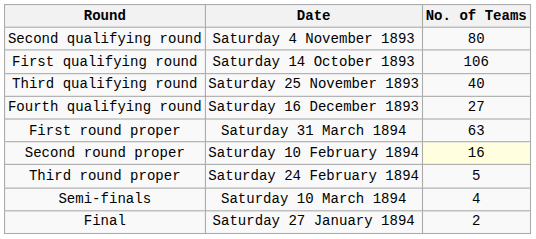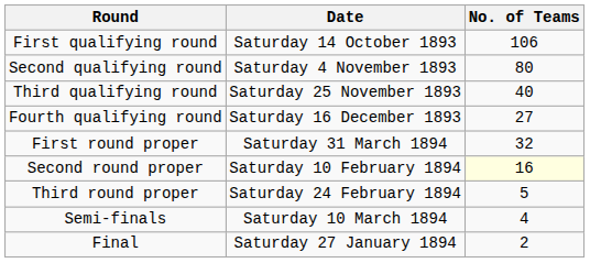 <table class="wikitable" style="text-align: center">
 <tr>
 <th>Round</th>
 <th>Date</th>
 <th>No. of Teams</th>
 </tr>
 <tr>
+<td>First qualifying round</td>
+<td>Saturday 14 October 1893</td>
+<td>106</td>
+</tr>
+<tr>
 <td>Second qualifying round</td>
 <td>Saturday 4 November 1893</td>
 <td>80</td>
-</tr>
-<tr>
-<td>First qualifying round</td>
-<td>Saturday 14 October 1893</td>
-<td>106</td>
 </tr>
 <tr>
 <td>Third qualifying round</td>
 <td>Saturday 25 November 1893</td>
 <td>40</td>
 </tr>
 <tr>
 <td>Fourth qualifying round</td>
 <td>Saturday 16 December 1893</td>
 <td>27</td>
 </tr>
 <tr>
 <td>First round proper</td>
 <td>Saturday 31 March 1894</td>
-<td>63</td>
+<td>32</td>
 </tr>
 <tr>
 <td>Second round proper</td>
 <td>Saturday 10 February 1894</td>
 <td style="background: lightyellow;">16</td>
 </tr>
 <tr>
 <td>Third round proper</td>
 <td>Saturday 24 February 1894</td>
 <td>5</td>
 </tr>
 <tr>
 <td>Semi-finals</td>
 <td>Saturday 10 March 1894</td>
 <td>4</td>
 </tr>
 <tr>
 <td>Final</td>
 <td>Saturday 27 January 1894</td>
 <td>2</td>
 </tr>
 </table>
